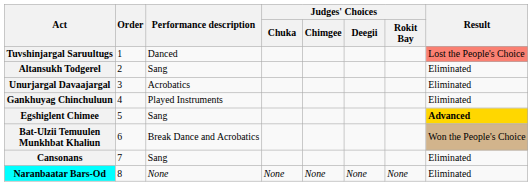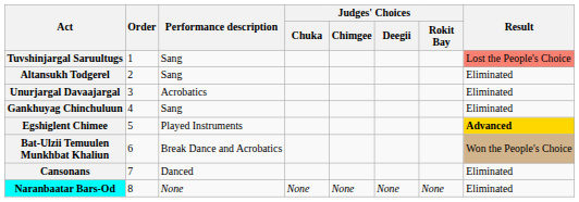 <table class="wikitable plainrowheaders">
 <tr>
 <th rowspan=2>Act</th>
 <th rowspan=2>Order</th>
 <th rowspan=2>Performance description</th>
 <th colspan=4>Judges' Choices</th>
 <th rowspan=2 colspan=2>Result</th>
 </tr>
 <tr>
 <th style="width:60px;">Chuka</th>
 <th style="width:60px;">Chimgee</th>
 <th style="width:60px;">Deegii</th>
 <th style="width:60px;">Rokit Bay</th>
 </tr>
 <tr>
 <th scope="row">Tuvshinjargal Saruultugs</th>
 <td>1</td>
-<td>Danced</td>
+<td>Sang</td>
 <td style="text-align:center;"></td>
 <td></td>
 <td></td>
 <td style="text-align:center;"></td>
 <td style="background: salmon">Lost the People's Choice</td>
 </tr>
 <tr>
 <th scope="row">Altansukh Todgerel</th>
 <td>2</td>
 <td>Sang</td>
 <td></td>
 <td></td>
 <td></td>
 <td></td>
 <td>Eliminated</td>
 </tr>
 <tr>
 <th scope="row">Unurjargal Davaajargal</th>
 <td>3</td>
 <td>Acrobatics</td>
 <td></td>
 <td></td>
 <td></td>
 <td></td>
 <td>Eliminated</td>
 </tr>
 <tr>
 <th scope="row">Gankhuyag Chinchuluun</th>
 <td>4</td>
-<td>Played Instruments</td>
+<td>Sang</td>
 <td></td>
 <td></td>
 <td></td>
 <td></td>
 <td>Eliminated</td>
 </tr>
 <tr>
 <th scope="row">Egshiglent Chimee</th>
 <td>5</td>
-<td>Sang</td>
+<td>Played Instruments</td>
 <td></td>
 <td></td>
 <td></td>
 <td></td>
 <td style="background: gold"><strong>Advanced</strong></td>
 </tr>
 <tr>
 <th scope="row">Bat-Ulzii Temuulen<br>Munkhbat Khaliun</th>
 <td>6</td>
 <td>Break Dance and Acrobatics</td>
 <td></td>
 <td style="text-align:center;"></td>
 <td style="text-align:center;"></td>
 <td></td>
 <td style="background: tan">Won the People's Choice</td>
 </tr>
 <tr>
 <th scope="row">Cansonans</th>
 <td>7</td>
-<td>Sang</td>
+<td>Danced</td>
 <td></td>
 <td></td>
 <td></td>
 <td></td>
 <td>Eliminated</td>
 </tr>
 <tr>
 <th scope="row" style="background:aqua">Naranbaatar Bars-Od</th>
 <td>8</td>
 <td><em>None</em></td>
 <td><em>None</em></td>
 <td><em>None</em></td>
 <td><em>None</em></td>
 <td><em>None</em></td>
 <td>Eliminated</td>
 </tr>
 </table>
